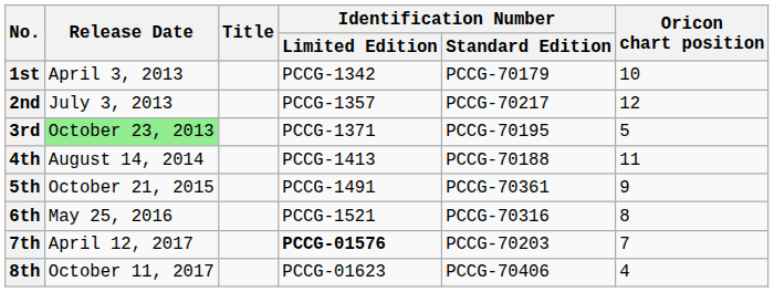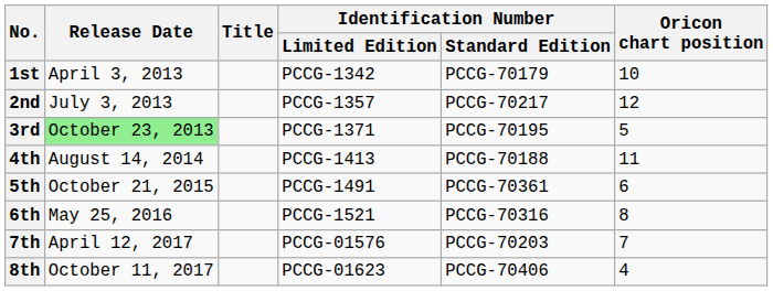 <table class="wikitable">
 <tr>
 <th rowspan="2">No.</th>
 <th rowspan="2">Release Date</th>
 <th rowspan="2">Title</th>
 <th colspan="2">Identification Number</th>
 <th rowspan="2">Oricon <br> chart position</th>
 </tr>
 <tr>
 <th>Limited Edition</th>
 <th>Standard Edition</th>
 </tr>
 <tr>
 <th>1st</th>
 <td>April 3, 2013</td>
 <td></td>
 <td>PCCG-1342</td>
 <td>PCCG-70179</td>
 <td>10</td>
 </tr>
 <tr>
 <th>2nd</th>
 <td>July 3, 2013</td>
 <td></td>
 <td>PCCG-1357</td>
 <td>PCCG-70217</td>
 <td>12</td>
 </tr>
 <tr>
 <th>3rd</th>
 <td style="background: lightgreen;">October 23, 2013</td>
 <td></td>
 <td>PCCG-1371</td>
 <td>PCCG-70195</td>
 <td>5</td>
 </tr>
 <tr>
 <th>4th</th>
 <td>August 14, 2014</td>
 <td></td>
 <td>PCCG-1413</td>
 <td>PCCG-70188</td>
 <td>11</td>
 </tr>
 <tr>
 <th>5th</th>
 <td>October 21, 2015</td>
 <td></td>
 <td>PCCG-1491</td>
 <td>PCCG-70361</td>
-<td>9</td>
+<td>6</td>
 </tr>
 <tr>
 <th>6th</th>
 <td>May 25, 2016</td>
 <td></td>
 <td>PCCG-1521</td>
 <td>PCCG-70316</td>
 <td>8</td>
 </tr>
 <tr>
 <th>7th</th>
 <td>April 12, 2017</td>
 <td></td>
-<td><strong>PCCG-01576</strong></td>
+<td>PCCG-01576</td>
 <td>PCCG-70203</td>
 <td>7</td>
 </tr>
 <tr>
 <th>8th</th>
 <td>October 11, 2017</td>
 <td></td>
 <td>PCCG-01623</td>
 <td>PCCG-70406</td>
 <td>4</td>
 </tr>
 </table>
